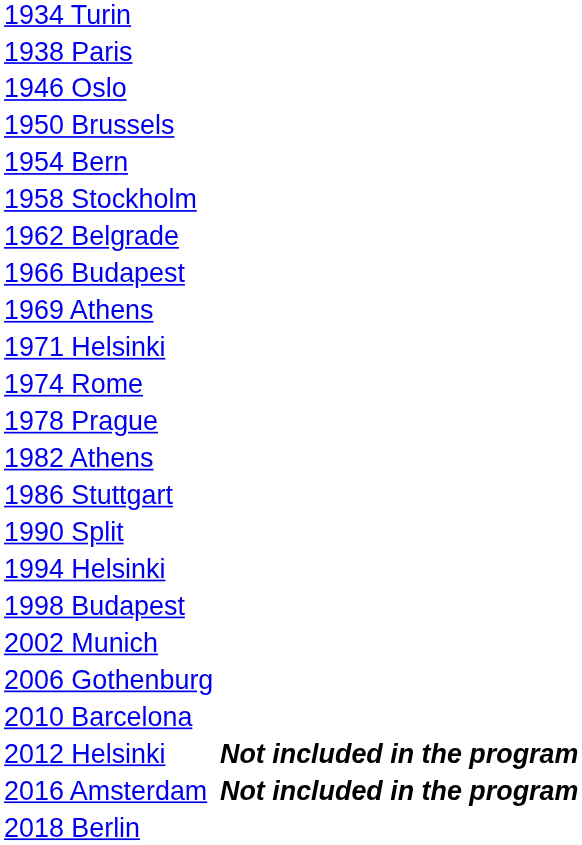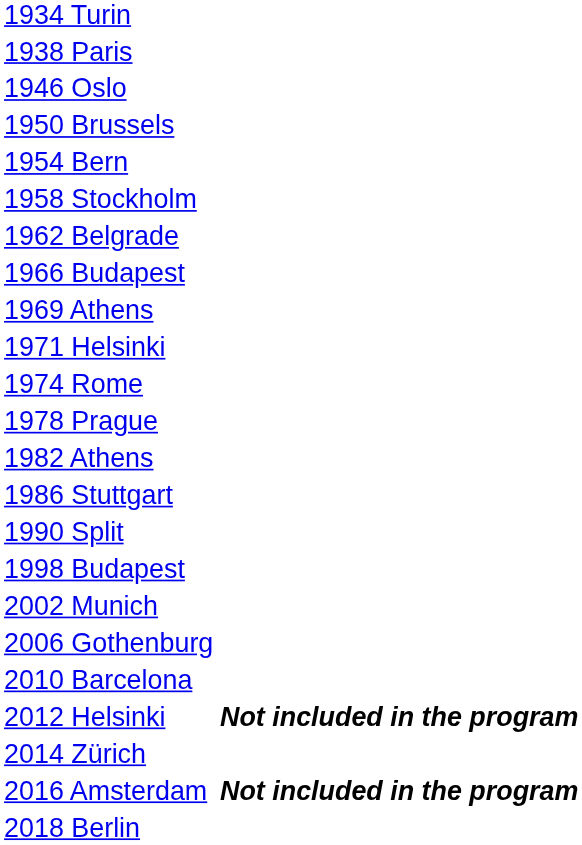 <table>
 <tr>
 <td><a href='#'>1934 Turin</a><br></td>
 <td></td>
 <td></td>
 <td></td>
 </tr>
 <tr>
 <td><a href='#'>1938 Paris</a><br></td>
 <td></td>
 <td></td>
 <td></td>
 </tr>
 <tr>
 <td><a href='#'>1946 Oslo</a><br></td>
 <td></td>
 <td></td>
 <td></td>
 </tr>
 <tr>
 <td><a href='#'>1950 Brussels</a><br></td>
 <td></td>
 <td></td>
 <td></td>
 </tr>
 <tr>
 <td><a href='#'>1954 Bern</a><br></td>
 <td></td>
 <td></td>
 <td></td>
 </tr>
 <tr>
 <td><a href='#'>1958 Stockholm</a><br></td>
 <td></td>
 <td></td>
 <td></td>
 </tr>
 <tr>
 <td><a href='#'>1962 Belgrade</a><br></td>
 <td></td>
 <td></td>
 <td></td>
 </tr>
 <tr>
 <td><a href='#'>1966 Budapest</a><br></td>
 <td></td>
 <td></td>
 <td></td>
 </tr>
 <tr>
 <td><a href='#'>1969 Athens</a><br></td>
 <td></td>
 <td></td>
 <td></td>
 </tr>
 <tr>
 <td><a href='#'>1971 Helsinki</a><br></td>
 <td></td>
 <td></td>
 <td></td>
 </tr>
 <tr>
 <td><a href='#'>1974 Rome</a><br></td>
 <td></td>
 <td></td>
 <td></td>
 </tr>
 <tr>
 <td><a href='#'>1978 Prague</a><br></td>
 <td></td>
 <td></td>
 <td></td>
 </tr>
 <tr>
 <td><a href='#'>1982 Athens</a><br></td>
 <td></td>
 <td></td>
 <td></td>
 </tr>
 <tr>
 <td><a href='#'>1986 Stuttgart</a><br></td>
 <td></td>
 <td></td>
 <td></td>
 </tr>
 <tr>
 <td><a href='#'>1990 Split</a><br></td>
 <td></td>
 <td></td>
 <td></td>
 </tr>
 <tr>
-<td><a href='#'>1994 Helsinki</a><br></td>
-<td></td>
-<td></td>
-<td></td>
-</tr>
-<tr>
 <td><a href='#'>1998 Budapest</a><br></td>
 <td></td>
 <td></td>
 <td></td>
 </tr>
 <tr>
 <td><a href='#'>2002 Munich</a><br></td>
 <td></td>
 <td></td>
 <td></td>
 </tr>
 <tr>
 <td><a href='#'>2006 Gothenburg</a><br></td>
 <td></td>
 <td></td>
 <td></td>
 </tr>
 <tr>
 <td><a href='#'>2010 Barcelona</a><br></td>
 <td></td>
 <td></td>
 <td></td>
 </tr>
 <tr>
 <td><a href='#'>2012 Helsinki</a></td>
 <th colspan="3"><em>Not included in the program</em></th>
 </tr>
 <tr>
+<td><a href='#'>2014 Zürich</a><br></td>
+<td></td>
+<td></td>
+<td></td>
+</tr>
+<tr>
 <td><a href='#'>2016 Amsterdam</a></td>
 <th colspan="3"><em>Not included in the program</em></th>
 </tr>
 <tr>
 <td><a href='#'>2018 Berlin</a><br></td>
 <td></td>
 <td></td>
 <td></td>
 </tr>
 </table>
